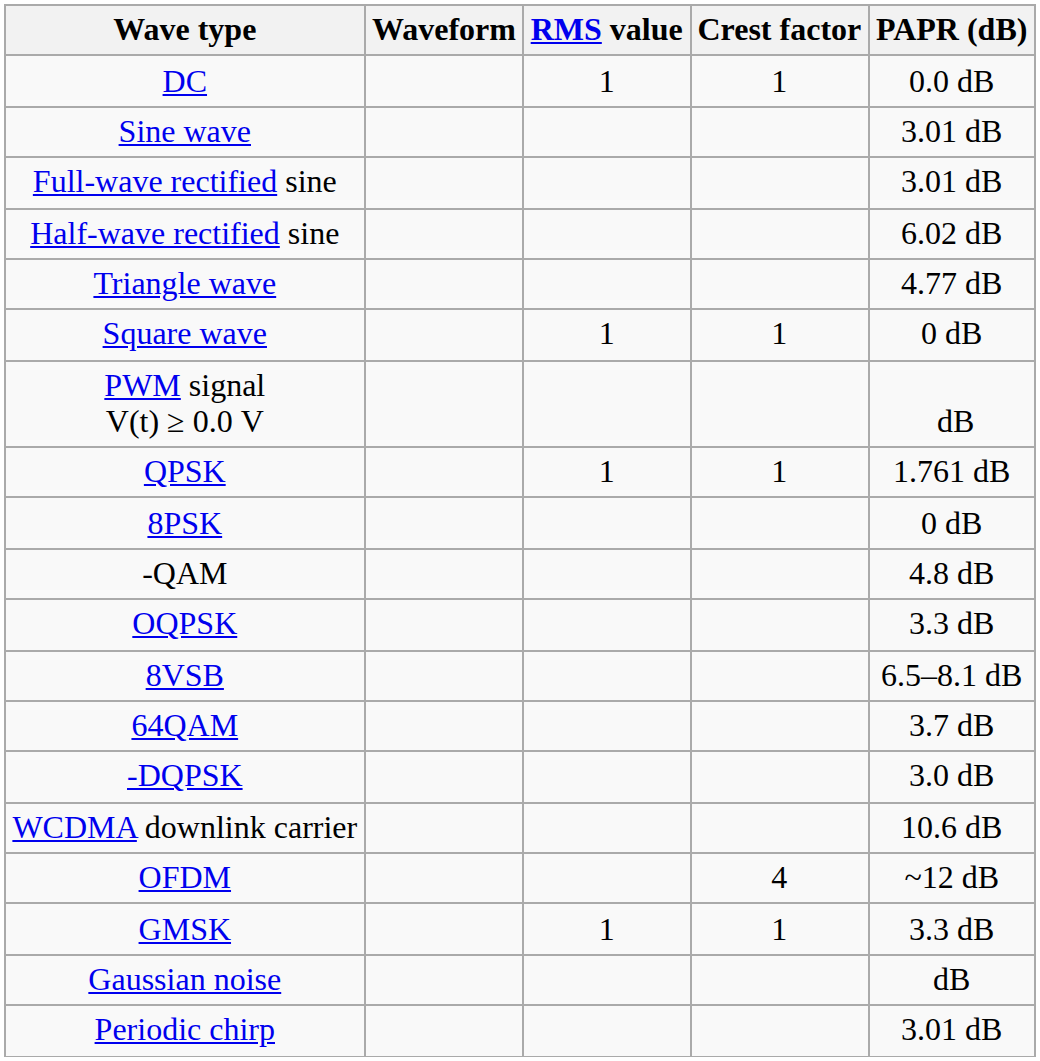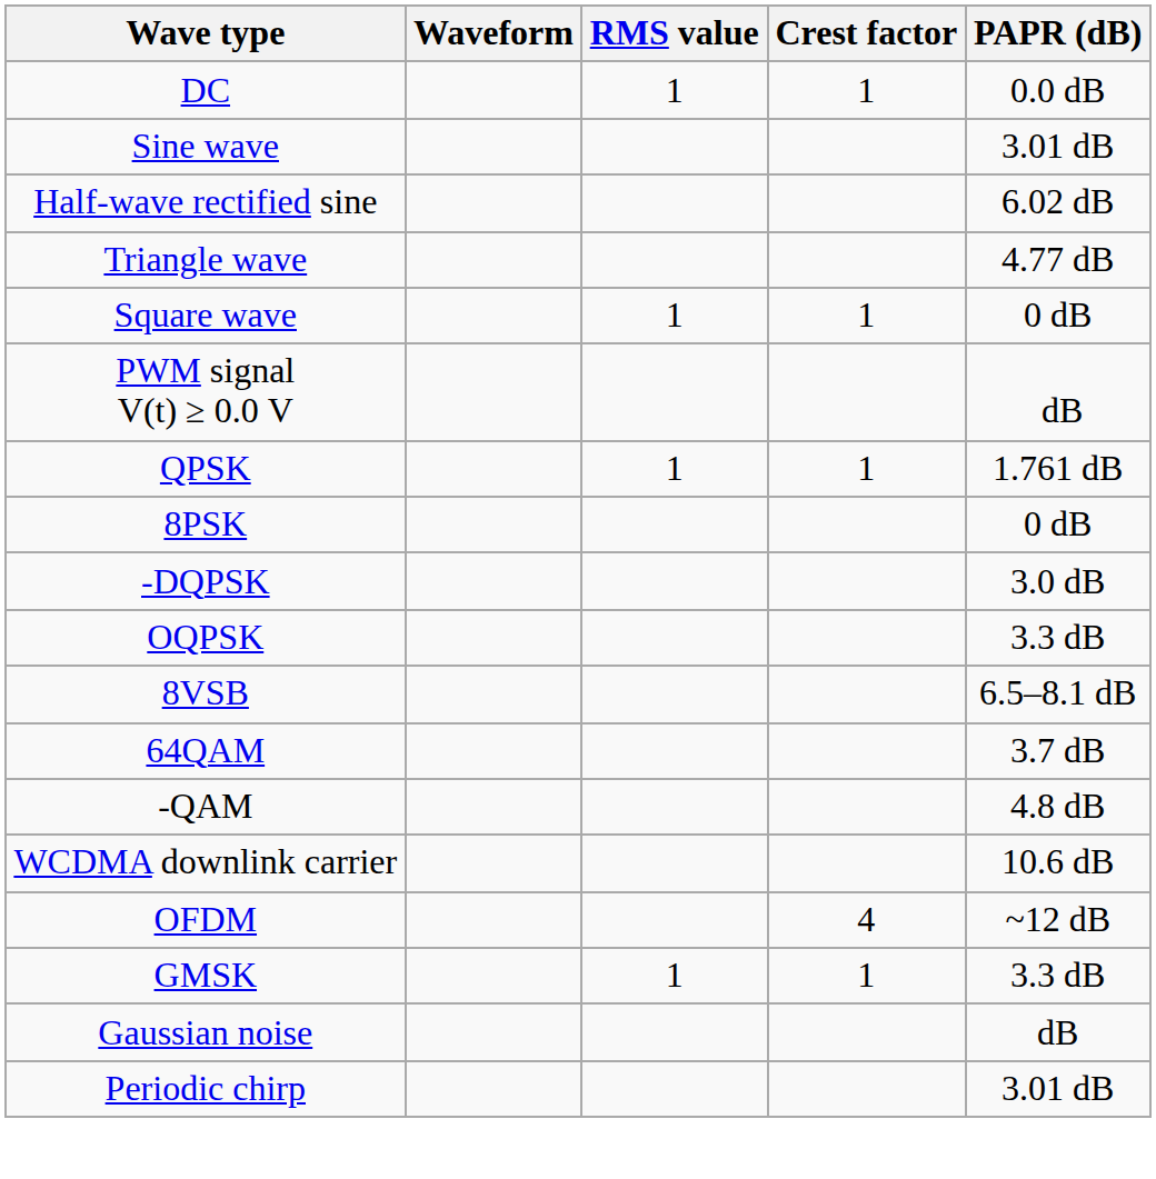 <table class="wikitable" style="text-align:center;">
 <tr>
 <th>Wave type</th>
 <th>Waveform</th>
 <th><a href='#'>RMS</a> value</th>
 <th>Crest factor</th>
 <th>PAPR (dB)</th>
 </tr>
 <tr>
 <td><a href='#'>DC</a></td>
 <td></td>
 <td>1</td>
 <td>1</td>
 <td>0.0 dB</td>
 </tr>
 <tr>
 <td><a href='#'>Sine wave</a></td>
-<td></td>
-<td></td>
-<td></td>
-<td>3.01 dB</td>
-</tr>
-<tr>
-<td><a href='#'>Full-wave rectified</a> sine</td>
 <td></td>
 <td></td>
 <td></td>
 <td>3.01 dB</td>
 </tr>
 <tr>
 <td><a href='#'>Half-wave rectified</a> sine</td>
 <td></td>
 <td></td>
 <td></td>
 <td>6.02 dB</td>
 </tr>
 <tr>
 <td><a href='#'>Triangle wave</a></td>
 <td></td>
 <td></td>
 <td></td>
 <td>4.77 dB</td>
 </tr>
 <tr>
 <td><a href='#'>Square wave</a></td>
 <td></td>
 <td>1</td>
 <td>1</td>
 <td>0 dB</td>
 </tr>
 <tr>
 <td><a href='#'>PWM</a> signal <br>V(t) ≥ 0.0 V</td>
 <td></td>
 <td></td>
 <td></td>
 <td><br> dB</td>
 </tr>
 <tr>
 <td><a href='#'>QPSK</a></td>
 <td></td>
 <td>1</td>
 <td>1</td>
 <td>1.761 dB</td>
 </tr>
 <tr>
 <td><a href='#'>8PSK</a></td>
 <td></td>
 <td></td>
 <td></td>
 <td>0 dB</td>
 </tr>
 <tr>
-<td>-QAM</td>
+<td><a href='#'>-DQPSK</a></td>
 <td></td>
 <td></td>
 <td></td>
-<td>4.8 dB</td>
+<td>3.0 dB</td>
 </tr>
 <tr>
 <td><a href='#'>OQPSK</a></td>
 <td></td>
 <td></td>
 <td></td>
 <td>3.3 dB</td>
 </tr>
 <tr>
 <td><a href='#'>8VSB</a></td>
 <td></td>
 <td></td>
 <td></td>
 <td>6.5–8.1 dB</td>
 </tr>
 <tr>
 <td><a href='#'>64QAM</a></td>
 <td></td>
 <td></td>
 <td></td>
 <td>3.7 dB</td>
 </tr>
 <tr>
-<td><a href='#'>-DQPSK</a></td>
+<td>-QAM</td>
 <td></td>
 <td></td>
 <td></td>
-<td>3.0 dB</td>
+<td>4.8 dB</td>
 </tr>
 <tr>
 <td><a href='#'>WCDMA</a> downlink carrier</td>
 <td></td>
 <td></td>
 <td></td>
 <td>10.6 dB</td>
 </tr>
 <tr>
 <td><a href='#'>OFDM</a></td>
 <td></td>
 <td></td>
 <td>4</td>
 <td>~12 dB</td>
 </tr>
 <tr>
 <td><a href='#'>GMSK</a></td>
 <td></td>
 <td>1</td>
 <td>1</td>
 <td>3.3 dB</td>
 </tr>
 <tr>
 <td><a href='#'>Gaussian noise</a></td>
 <td></td>
 <td><a href='#'></a></td>
 <td></td>
 <td> dB</td>
 </tr>
 <tr>
 <td><a href='#'>Periodic chirp</a></td>
 <td></td>
 <td></td>
 <td></td>
 <td>3.01 dB</td>
 </tr>
 </table>
